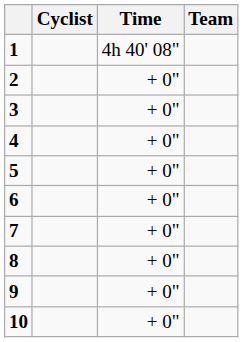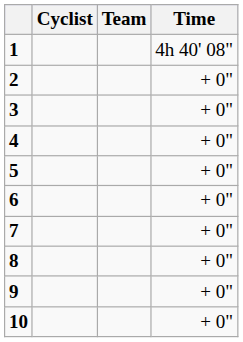 <table class="wikitable">
 <tr style="background:#ccccff;">
 <th></th>
 <th>Cyclist</th>
+<th>Team</th>
 <th>Time</th>
-<th>Team</th>
 </tr>
 <tr>
 <td><strong>1</strong></td>
 <td><strong></strong></td>
+<td><strong></strong></td>
 <td align=right>4h 40' 08"</td>
-<td><strong></strong></td>
 </tr>
 <tr>
 <td><strong>2</strong></td>
 <td></td>
+<td></td>
 <td align=right>+ 0"</td>
-<td></td>
 </tr>
 <tr>
 <td><strong>3</strong></td>
 <td></td>
+<td></td>
 <td align=right>+ 0"</td>
-<td></td>
 </tr>
 <tr>
 <td><strong>4</strong></td>
 <td></td>
+<td></td>
 <td align=right>+ 0"</td>
-<td></td>
 </tr>
 <tr>
 <td><strong>5</strong></td>
 <td></td>
+<td></td>
 <td align=right>+ 0"</td>
-<td></td>
 </tr>
 <tr>
 <td><strong>6</strong></td>
 <td></td>
+<td></td>
 <td align=right>+ 0"</td>
-<td></td>
 </tr>
 <tr>
 <td><strong>7</strong></td>
 <td></td>
+<td></td>
 <td align=right>+ 0"</td>
-<td></td>
 </tr>
 <tr>
 <td><strong>8</strong></td>
 <td></td>
+<td></td>
 <td align=right>+ 0"</td>
-<td></td>
 </tr>
 <tr>
 <td><strong>9</strong></td>
 <td></td>
+<td></td>
 <td align=right>+ 0"</td>
-<td></td>
 </tr>
 <tr>
 <td><strong>10</strong></td>
 <td></td>
+<td></td>
 <td align=right>+ 0"</td>
-<td></td>
 </tr>
 </table>
